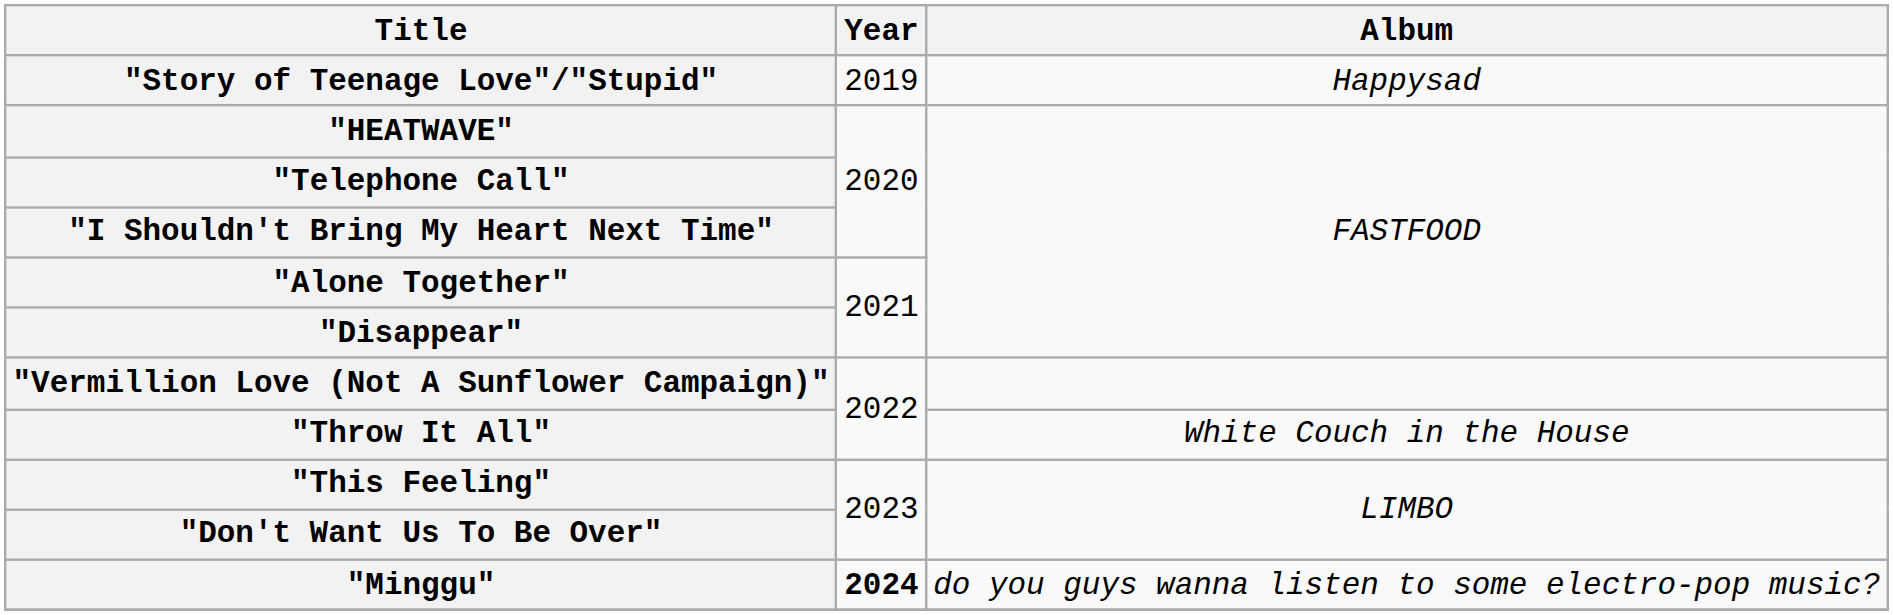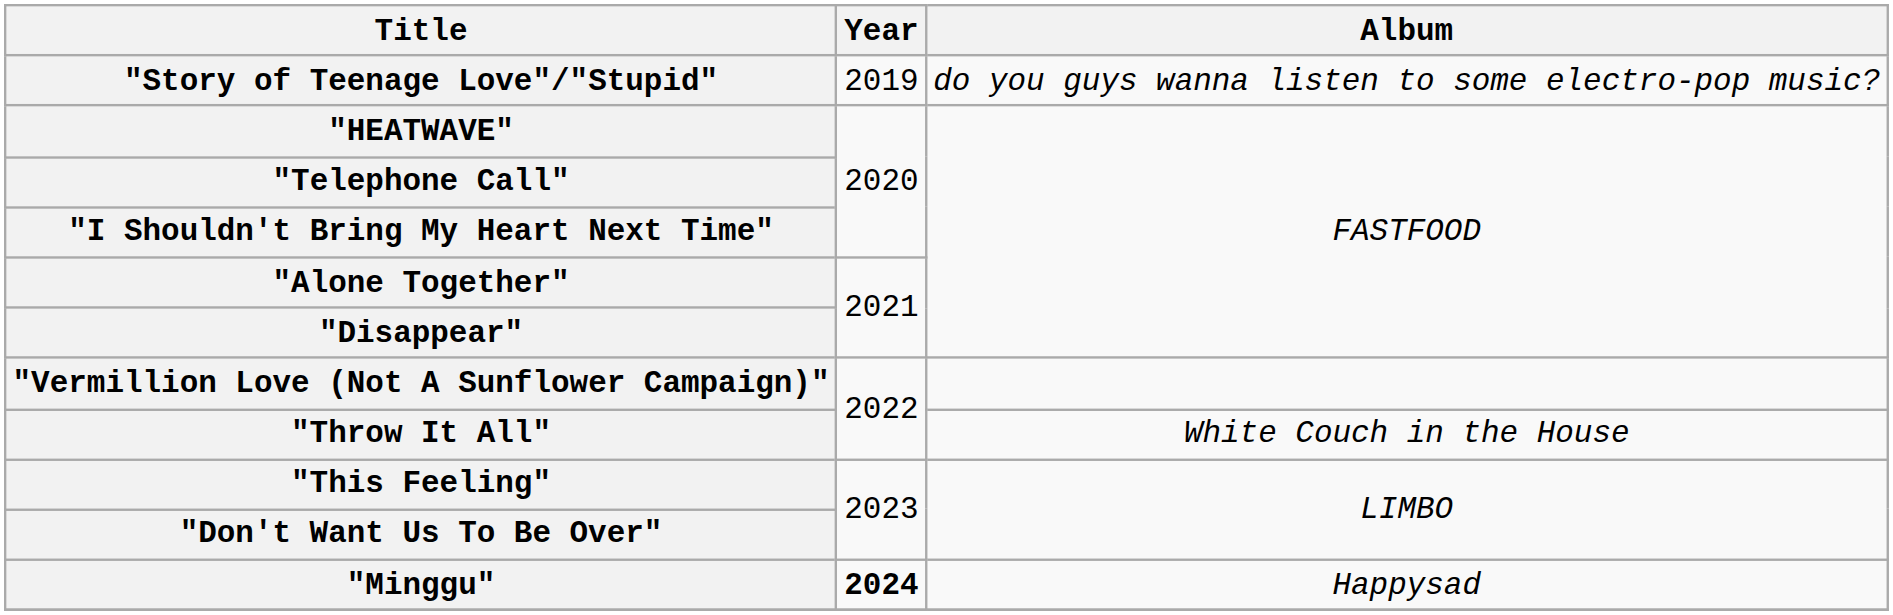 <table class="wikitable plainrowheaders" style="text-align:center">
 <tr>
 <th scope="col">Title</th>
 <th>Year</th>
 <th scope="col">Album</th>
 </tr>
 <tr>
 <th scope="row">"Story of Teenage Love"/"Stupid"</th>
 <td>2019</td>
-<td><em>Happysad</em></td>
+<td><em>do you guys wanna listen to some electro-pop music?</em></td>
 </tr>
 <tr>
 <th scope="row">"HEATWAVE"</th>
 <td rowspan="3">2020</td>
 <td rowspan="5"><em>FASTFOOD</em></td>
 </tr>
 <tr>
 <th scope="row">"Telephone Call"</th>
 </tr>
 <tr>
 <th scope="row">"I Shouldn't Bring My Heart Next Time"</th>
 </tr>
 <tr>
 <th scope="row">"Alone Together"<br></th>
 <td rowspan="2">2021</td>
 </tr>
 <tr>
 <th scope="row">"Disappear"</th>
 </tr>
 <tr>
 <th scope="row">"Vermillion Love (Not A Sunflower Campaign)"</th>
 <td rowspan="2">2022</td>
 <td></td>
 </tr>
 <tr>
 <th scope="row">"Throw It All"<br></th>
 <td><em>White Couch in the House</em></td>
 </tr>
 <tr>
 <th scope="row">"This Feeling"</th>
 <td rowspan="2">2023</td>
 <td rowspan="2"><em>LIMBO</em></td>
 </tr>
 <tr>
 <th scope="row">"Don't Want Us To Be Over"</th>
 </tr>
 <tr>
 <th scope="row">"Minggu"<br></th>
 <td><strong>2024</strong></td>
-<td><em>do you guys wanna listen to some electro-pop music?</em></td>
+<td><em>Happysad</em></td>
 </tr>
 <tr>
 </tr>
 </table>
